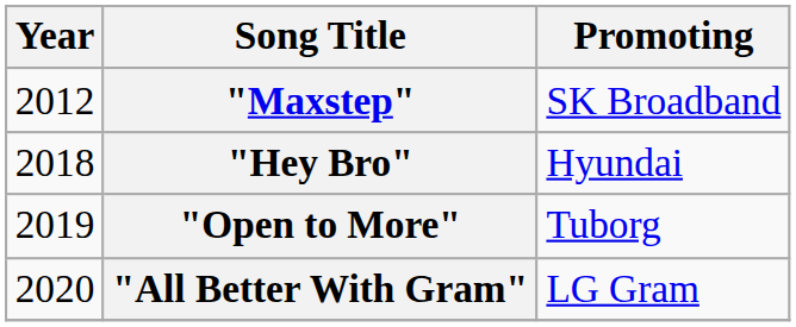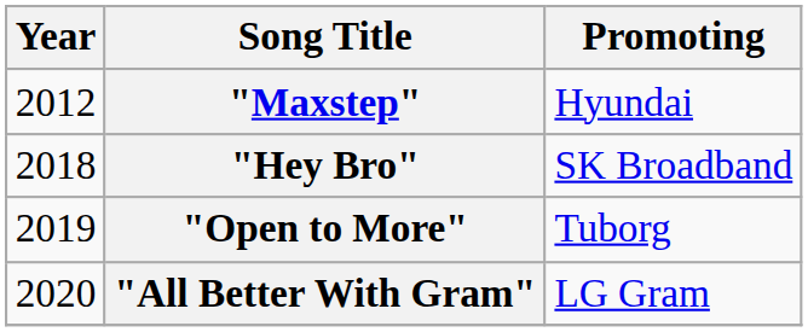 <table class="wikitable sortable plainrowheaders">
 <tr>
 <th>Year</th>
 <th>Song Title</th>
 <th>Promoting</th>
 </tr>
 <tr>
 <td>2012</td>
 <th scope="row">"<a href='#'>Maxstep</a>" </th>
-<td><a href='#'>SK Broadband</a></td>
+<td><a href='#'>Hyundai</a></td>
 </tr>
 <tr>
 <td>2018</td>
 <th scope="row">"Hey Bro"</th>
-<td><a href='#'>Hyundai</a></td>
+<td><a href='#'>SK Broadband</a></td>
 </tr>
 <tr>
 <td>2019</td>
 <th scope="row">"Open to More" </th>
 <td><a href='#'>Tuborg</a></td>
 </tr>
 <tr>
 <td>2020</td>
 <th scope="row">"All Better With Gram"</th>
 <td><a href='#'>LG Gram</a></td>
 </tr>
 <tr>
 </tr>
 </table>
